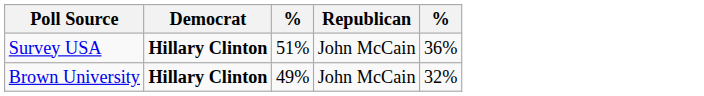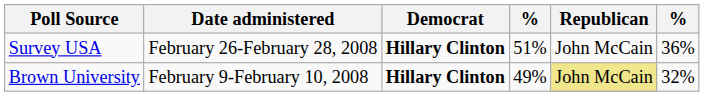 <table class="wikitable">
 <tr valign=bottom>
 <th>Poll Source</th>
+<th>Date administered</th>
 <th>Democrat</th>
 <th>%</th>
 <th>Republican</th>
 <th>%</th>
 </tr>
 <tr>
 <td><a href='#'>Survey USA</a></td>
+<td>February 26-February 28, 2008</td>
 <td><strong>Hillary Clinton</strong></td>
 <td>51%</td>
 <td>John McCain</td>
 <td>36%</td>
 </tr>
 <tr>
 <td><a href='#'>Brown University</a></td>
+<td>February 9-February 10, 2008</td>
 <td><strong>Hillary Clinton</strong></td>
 <td>49%</td>
-<td>John McCain</td>
+<td style="background: khaki;">John McCain</td>
 <td>32%</td>
 </tr>
 </table>
